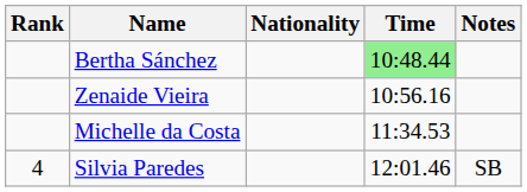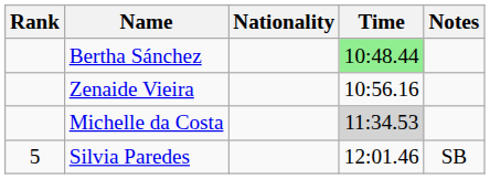 <table class="wikitable sortable" style="text-align:center">
 <tr>
 <th>Rank</th>
 <th>Name</th>
 <th>Nationality</th>
 <th>Time</th>
 <th>Notes</th>
 </tr>
 <tr>
 <td></td>
 <td align=left><a href='#'>Bertha Sánchez</a></td>
 <td align=left></td>
 <td style="background: lightgreen;">10:48.44</td>
 <td></td>
 </tr>
 <tr>
 <td></td>
 <td align=left><a href='#'>Zenaide Vieira</a></td>
 <td align=left></td>
 <td>10:56.16</td>
 <td></td>
 </tr>
 <tr>
 <td></td>
 <td align=left><a href='#'>Michelle da Costa</a></td>
 <td align=left></td>
-<td>11:34.53</td>
+<td style="background: lightgrey;">11:34.53</td>
 <td></td>
 </tr>
 <tr>
-<td>4</td>
+<td>5</td>
 <td align=left><a href='#'>Silvia Paredes</a></td>
 <td align=left></td>
 <td>12:01.46</td>
 <td>SB</td>
 </tr>
 </table>
